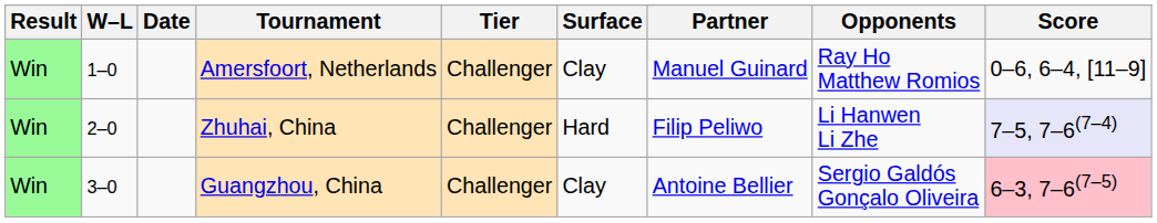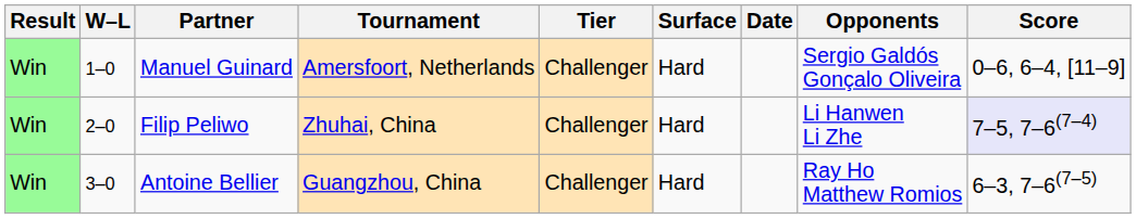 <table class="sortable wikitable">
 <tr>
 <th>Result</th>
 <th class="unsortable">W–L</th>
-<th>Date</th>
+<th>Partner</th>
 <th>Tournament</th>
 <th>Tier</th>
 <th>Surface</th>
-<th>Partner</th>
+<th>Date</th>
 <th>Opponents</th>
 <th class="unsortable">Score</th>
 </tr>
 <tr>
 <td bgcolor=98FB98>Win</td>
 <td><small>1–0</small></td>
-<td><a href='#'></a></td>
+<td> <a href='#'>Manuel Guinard</a></td>
 <td style="background:moccasin;"><a href='#'>Amersfoort</a>, Netherlands</td>
 <td style="background:moccasin;">Challenger</td>
-<td>Clay</td>
-<td> <a href='#'>Manuel Guinard</a></td>
-<td> <a href='#'>Ray Ho</a><br> <a href='#'>Matthew Romios</a></td>
+<td>Hard</td>
+<td><a href='#'></a></td>
+<td> <a href='#'>Sergio Galdós</a><br> <a href='#'>Gonçalo Oliveira</a></td>
 <td>0–6, 6–4, [11–9]</td>
 </tr>
 <tr>
 <td bgcolor=98FB98>Win</td>
 <td><small>2–0</small></td>
-<td><a href='#'></a></td>
+<td> <a href='#'>Filip Peliwo</a></td>
 <td style="background:moccasin;"><a href='#'>Zhuhai</a>, China</td>
 <td style="background:moccasin;">Challenger</td>
 <td>Hard</td>
-<td> <a href='#'>Filip Peliwo</a></td>
+<td><a href='#'></a></td>
 <td> <a href='#'>Li Hanwen</a><br> <a href='#'>Li Zhe</a></td>
 <td style="background: lavender;">7–5, 7–6<sup>(7–4)</sup></td>
 </tr>
 <tr>
 <td bgcolor=98FB98>Win</td>
 <td><small>3–0</small></td>
-<td><a href='#'></a></td>
+<td> <a href='#'>Antoine Bellier</a></td>
 <td style="background:moccasin;"><a href='#'>Guangzhou</a>, China</td>
 <td style="background:moccasin;">Challenger</td>
-<td>Clay</td>
-<td> <a href='#'>Antoine Bellier</a></td>
-<td> <a href='#'>Sergio Galdós</a><br> <a href='#'>Gonçalo Oliveira</a></td>
-<td style="background: pink;">6–3, 7–6<sup>(7–5)</sup></td>
+<td>Hard</td>
+<td><a href='#'></a></td>
+<td> <a href='#'>Ray Ho</a><br> <a href='#'>Matthew Romios</a></td>
+<td>6–3, 7–6<sup>(7–5)</sup></td>
 </tr>
 </table>
